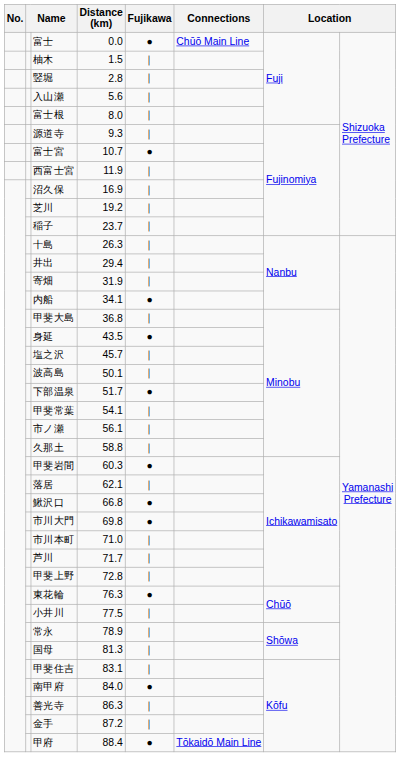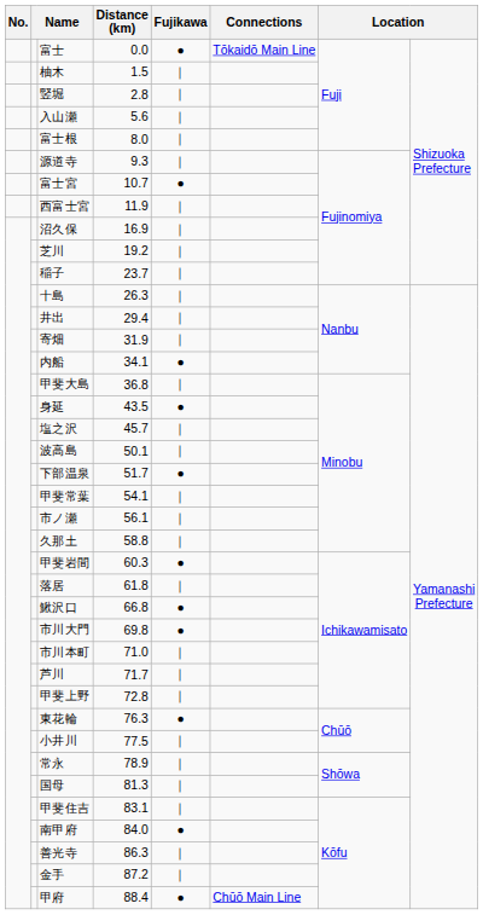 <table class="wikitable" rules="all">
 <tr>
 <th>No.</th>
 <th colspan="2">Name</th>
 <th>Distance<br>(km)</th>
 <th>Fujikawa</th>
 <th>Connections</th>
 <th colspan="2">Location</th>
 </tr>
 <tr>
 <td></td>
 <td></td>
 <td>富士</td>
 <td style="text-align:right;">0.0</td>
 <td style="text-align:center;">●</td>
-<td> <a href='#'>Chūō Main Line</a></td>
+<td> <a href='#'>Tōkaidō Main Line</a></td>
 <td rowspan="5"><a href='#'>Fuji</a></td>
 <td rowspan="11"><a href='#'>Shizuoka<br>Prefecture</a></td>
 </tr>
 <tr>
 <td></td>
 <td></td>
 <td>柚木</td>
 <td style="text-align:right;">1.5</td>
 <td style="text-align:center;">｜</td>
 <td> </td>
 </tr>
 <tr>
 <td></td>
 <td></td>
 <td>竪堀</td>
 <td style="text-align:right;">2.8</td>
 <td style="text-align:center;">｜</td>
 <td> </td>
 </tr>
 <tr>
 <td></td>
 <td></td>
 <td>入山瀬</td>
 <td style="text-align:right;">5.6</td>
 <td style="text-align:center;">｜</td>
 <td> </td>
 </tr>
 <tr>
 <td></td>
 <td></td>
 <td>富士根</td>
 <td style="text-align:right;">8.0</td>
 <td style="text-align:center;">｜</td>
 <td> </td>
 </tr>
 <tr>
 <td></td>
 <td></td>
 <td>源道寺</td>
 <td style="text-align:right;">9.3</td>
 <td style="text-align:center;">｜</td>
 <td> </td>
 <td rowspan="6"><a href='#'>Fujinomiya</a></td>
 </tr>
 <tr>
 <td></td>
 <td></td>
 <td>富士宮</td>
 <td style="text-align:right;">10.7</td>
 <td style="text-align:center;">●</td>
 <td> </td>
 </tr>
 <tr>
 <td></td>
 <td></td>
 <td>西富士宮</td>
 <td style="text-align:right;">11.9</td>
 <td style="text-align:center;">｜</td>
 <td> </td>
 </tr>
 <tr>
 <td rowspan="31"> </td>
 <td></td>
 <td>沼久保</td>
 <td style="text-align:right;">16.9</td>
 <td style="text-align:center;">｜</td>
 <td> </td>
 </tr>
 <tr>
 <td></td>
 <td>芝川</td>
 <td style="text-align:right;">19.2</td>
 <td style="text-align:center;">｜</td>
 <td> </td>
 </tr>
 <tr>
 <td></td>
 <td>稲子</td>
 <td style="text-align:right;">23.7</td>
 <td style="text-align:center;">｜</td>
 <td> </td>
 </tr>
 <tr>
 <td></td>
 <td>十島</td>
 <td style="text-align:right;">26.3</td>
 <td style="text-align:center;">｜</td>
 <td> </td>
 <td rowspan="4"><a href='#'>Nanbu</a></td>
 <td rowspan="28" style="text-align:center;"><a href='#'>Yamanashi<br>Prefecture</a></td>
 </tr>
 <tr>
 <td></td>
 <td>井出</td>
 <td style="text-align:right;">29.4</td>
 <td style="text-align:center;">｜</td>
 <td> </td>
 </tr>
 <tr>
 <td></td>
 <td>寄畑</td>
 <td style="text-align:right;">31.9</td>
 <td style="text-align:center;">｜</td>
 <td> </td>
 </tr>
 <tr>
 <td></td>
 <td>内船</td>
 <td style="text-align:right;">34.1</td>
 <td style="text-align:center;">●</td>
 <td> </td>
 </tr>
 <tr>
 <td></td>
 <td>甲斐大島</td>
 <td style="text-align:right;">36.8</td>
 <td style="text-align:center;">｜</td>
 <td> </td>
 <td rowspan="8"><a href='#'>Minobu</a></td>
 </tr>
 <tr>
 <td></td>
 <td>身延</td>
 <td style="text-align:right;">43.5</td>
 <td style="text-align:center;">●</td>
 <td> </td>
 </tr>
 <tr>
 <td></td>
 <td>塩之沢</td>
 <td style="text-align:right;">45.7</td>
 <td style="text-align:center;">｜</td>
 <td> </td>
 </tr>
 <tr>
 <td></td>
 <td>波高島</td>
 <td style="text-align:right;">50.1</td>
 <td style="text-align:center;">｜</td>
 <td> </td>
 </tr>
 <tr>
 <td></td>
 <td>下部温泉</td>
 <td style="text-align:right;">51.7</td>
 <td style="text-align:center;">●</td>
 <td> </td>
 </tr>
 <tr>
 <td></td>
 <td>甲斐常葉</td>
 <td style="text-align:right;">54.1</td>
 <td style="text-align:center;">｜</td>
 <td> </td>
 </tr>
 <tr>
 <td></td>
 <td>市ノ瀬</td>
 <td style="text-align:right;">56.1</td>
 <td style="text-align:center;">｜</td>
 <td> </td>
 </tr>
 <tr>
 <td></td>
 <td>久那土</td>
 <td style="text-align:right;">58.8</td>
 <td style="text-align:center;">｜</td>
 <td> </td>
 </tr>
 <tr>
 <td></td>
 <td>甲斐岩間</td>
 <td style="text-align:right;">60.3</td>
 <td style="text-align:center;">●</td>
 <td> </td>
 <td rowspan="7"><a href='#'>Ichikawamisato</a></td>
 </tr>
 <tr>
 <td></td>
 <td>落居</td>
-<td style="text-align:right;">62.1</td>
+<td style="text-align:right;">61.8</td>
 <td style="text-align:center;">｜</td>
 <td> </td>
 </tr>
 <tr>
 <td></td>
 <td>鰍沢口</td>
 <td style="text-align:right;">66.8</td>
 <td style="text-align:center;">●</td>
 <td> </td>
 </tr>
 <tr>
 <td></td>
 <td>市川大門</td>
 <td style="text-align:right;">69.8</td>
 <td style="text-align:center;">●</td>
 <td> </td>
 </tr>
 <tr>
 <td></td>
 <td>市川本町</td>
 <td style="text-align:right;">71.0</td>
 <td style="text-align:center;">｜</td>
 <td> </td>
 </tr>
 <tr>
 <td></td>
 <td>芦川</td>
 <td style="text-align:right;">71.7</td>
 <td style="text-align:center;">｜</td>
 <td> </td>
 </tr>
 <tr>
 <td></td>
 <td>甲斐上野</td>
 <td style="text-align:right;">72.8</td>
 <td style="text-align:center;">｜</td>
 <td> </td>
 </tr>
 <tr>
 <td></td>
 <td>東花輪</td>
 <td style="text-align:right;">76.3</td>
 <td style="text-align:center;">●</td>
 <td> </td>
 <td rowspan="2"><a href='#'>Chūō</a></td>
 </tr>
 <tr>
 <td></td>
 <td>小井川</td>
 <td style="text-align:right;">77.5</td>
 <td style="text-align:center;">｜</td>
 <td> </td>
 </tr>
 <tr>
 <td></td>
 <td>常永</td>
 <td style="text-align:right;">78.9</td>
 <td style="text-align:center;">｜</td>
 <td> </td>
 <td rowspan="2"><a href='#'>Shōwa</a></td>
 </tr>
 <tr>
 <td></td>
 <td>国母</td>
 <td style="text-align:right;">81.3</td>
 <td style="text-align:center;">｜</td>
 <td> </td>
 </tr>
 <tr>
 <td></td>
 <td>甲斐住吉</td>
 <td style="text-align:right;">83.1</td>
 <td style="text-align:center;">｜</td>
 <td> </td>
 <td rowspan="5"><a href='#'>Kōfu</a></td>
 </tr>
 <tr>
 <td></td>
 <td>南甲府</td>
 <td style="text-align:right;">84.0</td>
 <td style="text-align:center;">●</td>
 <td> </td>
 </tr>
 <tr>
 <td></td>
 <td>善光寺</td>
 <td style="text-align:right;">86.3</td>
 <td style="text-align:center;">｜</td>
 <td> </td>
 </tr>
 <tr>
 <td></td>
 <td>金手</td>
 <td style="text-align:right;">87.2</td>
 <td style="text-align:center;">｜</td>
 <td> </td>
 </tr>
 <tr>
 <td></td>
 <td>甲府</td>
 <td style="text-align:right;">88.4</td>
 <td style="text-align:center;">●</td>
-<td> <a href='#'>Tōkaidō Main Line</a></td>
+<td> <a href='#'>Chūō Main Line</a></td>
 </tr>
 </table>
